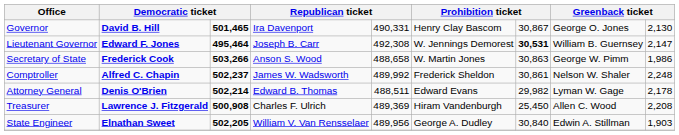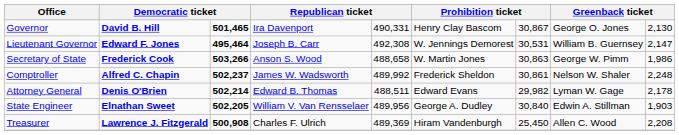 <table class=wikitable>
 <tr bgcolor=lightgrey>
 <th>Office</th>
 <th colspan="2" ><a href='#'>Democratic</a> ticket</th>
 <th colspan="2" ><a href='#'>Republican</a> ticket</th>
 <th colspan="2" ><a href='#'>Prohibition</a> ticket</th>
 <th colspan="2" ><a href='#'>Greenback</a> ticket</th>
 </tr>
 <tr>
 <td><a href='#'>Governor</a></td>
 <td><strong><a href='#'>David B. Hill</a></strong></td>
 <td align="right"><strong>501,465</strong></td>
 <td><a href='#'>Ira Davenport</a></td>
 <td align="right">490,331</td>
 <td>Henry Clay Bascom</td>
 <td align="right">30,867</td>
 <td>George O. Jones</td>
 <td align="right">2,130</td>
 </tr>
 <tr>
 <td><a href='#'>Lieutenant Governor</a></td>
 <td><strong><a href='#'>Edward F. Jones</a></strong></td>
 <td align="right"><strong>495,464</strong></td>
 <td><a href='#'>Joseph B. Carr</a></td>
 <td align="right">492,308</td>
 <td>W. Jennings Demorest</td>
-<td align="right"><strong>30,531</strong></td>
+<td align="right">30,531</td>
 <td>William B. Guernsey</td>
 <td align="right">2,147</td>
 </tr>
 <tr>
 <td><a href='#'>Secretary of State</a></td>
 <td><strong><a href='#'>Frederick Cook</a></strong></td>
 <td align="right"><strong>503,266</strong></td>
 <td><a href='#'>Anson S. Wood</a></td>
 <td align="right">488,658</td>
 <td>W. Martin Jones</td>
 <td align="right">30,863</td>
 <td>George W. Pimm</td>
 <td align="right">1,986</td>
 </tr>
 <tr>
 <td><a href='#'>Comptroller</a></td>
 <td><strong><a href='#'>Alfred C. Chapin</a></strong></td>
 <td align="right"><strong>502,237</strong></td>
 <td><a href='#'>James W. Wadsworth</a></td>
 <td align="right">489,992</td>
 <td>Frederick Sheldon</td>
 <td align="right">30,861</td>
 <td>Nelson W. Shaler</td>
 <td align="right">2,248</td>
 </tr>
 <tr>
 <td><a href='#'>Attorney General</a></td>
 <td><strong><a href='#'>Denis O'Brien</a></strong></td>
 <td align="right"><strong>502,214</strong></td>
 <td><a href='#'>Edward B. Thomas</a></td>
 <td align="right">488,511</td>
 <td>Edward Evans</td>
 <td align="right">29,982</td>
 <td>Lyman W. Gage</td>
 <td align="right">2,178</td>
 </tr>
 <tr>
+<td><a href='#'>State Engineer</a></td>
+<td><strong><a href='#'>Elnathan Sweet</a></strong></td>
+<td align="right"><strong>502,205</strong></td>
+<td><a href='#'>William V. Van Rensselaer</a></td>
+<td align="right">489,956</td>
+<td>George A. Dudley</td>
+<td align="right">30,840</td>
+<td>Edwin A. Stillman</td>
+<td align="right">1,903</td>
+</tr>
+<tr>
 <td><a href='#'>Treasurer</a></td>
 <td><strong><a href='#'>Lawrence J. Fitzgerald</a></strong></td>
 <td align="right"><strong>500,908</strong></td>
 <td>Charles F. Ulrich</td>
 <td align="right">489,369</td>
 <td>Hiram Vandenburgh</td>
 <td align="right">25,450</td>
 <td>Allen C. Wood</td>
 <td align="right">2,208</td>
 </tr>
 <tr>
-<td><a href='#'>State Engineer</a></td>
-<td><strong><a href='#'>Elnathan Sweet</a></strong></td>
-<td align="right"><strong>502,205</strong></td>
-<td><a href='#'>William V. Van Rensselaer</a></td>
-<td align="right">489,956</td>
-<td>George A. Dudley</td>
-<td align="right">30,840</td>
-<td>Edwin A. Stillman</td>
-<td align="right">1,903</td>
-</tr>
-<tr>
 </tr>
 </table>
